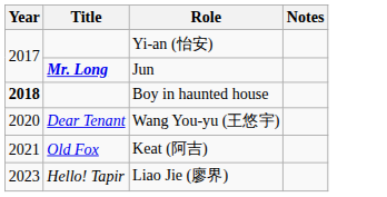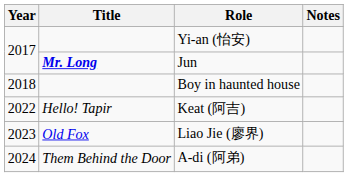 <table class="wikitable">
 <tr>
 <th>Year</th>
 <th>Title</th>
 <th>Role</th>
 <th>Notes</th>
 </tr>
 <tr>
 <td rowspan="2">2017</td>
 <td><em></em></td>
 <td>Yi-an (怡安)</td>
 <td></td>
 </tr>
 <tr>
 <td><strong><em><a href='#'>Mr. Long</a></em></strong></td>
 <td>Jun</td>
 <td></td>
 </tr>
 <tr>
-<td><strong>2018</strong></td>
+<td>2018</td>
 <td><em></em></td>
 <td>Boy in haunted house</td>
 <td></td>
 </tr>
 <tr>
-<td>2020</td>
-<td><em><a href='#'>Dear Tenant</a></em></td>
-<td>Wang You-yu (王悠宇)</td>
-<td></td>
-</tr>
-<tr>
-<td>2021</td>
-<td><em><a href='#'>Old Fox</a></em></td>
+<td>2022</td>
+<td><em>Hello! Tapir</em></td>
 <td>Keat (阿吉)</td>
 <td></td>
 </tr>
 <tr>
 <td>2023</td>
-<td><em>Hello! Tapir</em></td>
+<td><em><a href='#'>Old Fox</a></em></td>
 <td>Liao Jie (廖界)</td>
 <td></td>
 </tr>
+<tr>
+<td>2024</td>
+<td><em>Them Behind the Door</em></td>
+<td>A-di (阿弟)</td>
+<td></td>
+</tr>
 </table>
